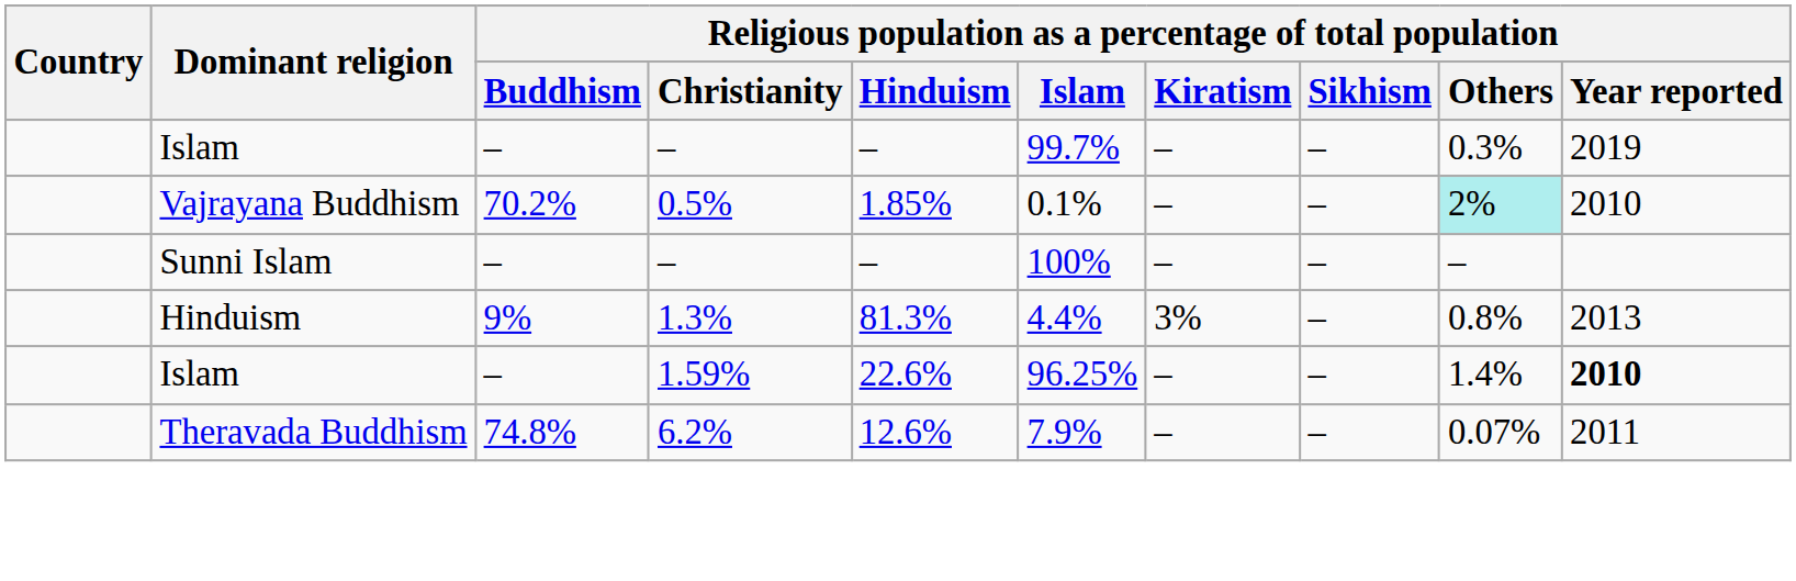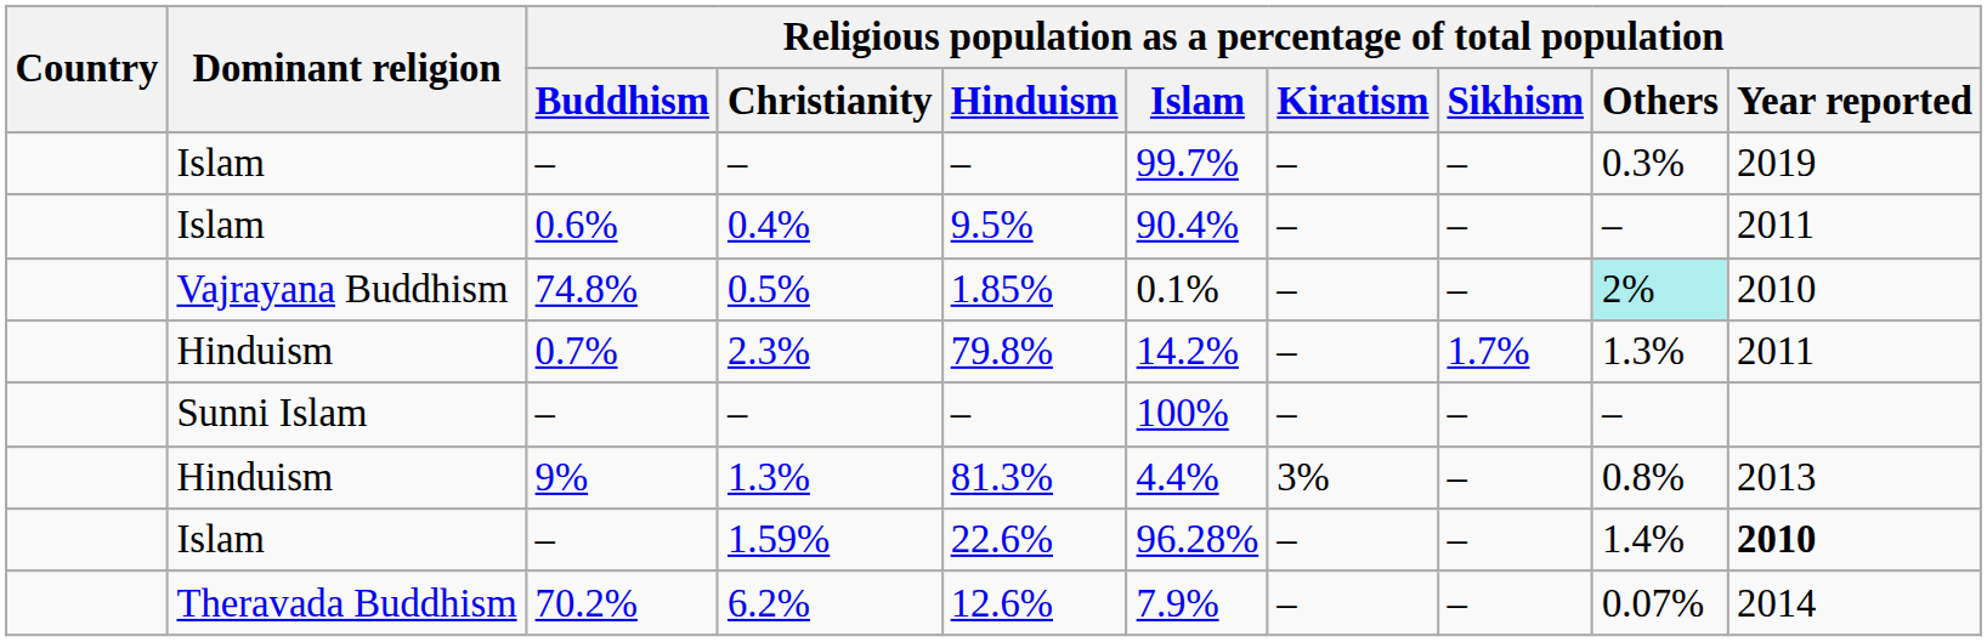 <table class="wikitable sortable">
 <tr>
 <th rowspan="2">Country</th>
 <th rowspan="2">Dominant religion</th>
 <th colspan="8">Religious population as a percentage of total population</th>
 </tr>
 <tr>
 <th><a href='#'>Buddhism</a></th>
 <th>Christianity</th>
 <th><a href='#'>Hinduism</a></th>
 <th><a href='#'>Islam</a></th>
 <th><a href='#'>Kiratism</a></th>
 <th><a href='#'>Sikhism</a></th>
 <th>Others</th>
 <th>Year reported</th>
 </tr>
 <tr>
 <td></td>
 <td>Islam</td>
 <td>–</td>
 <td>–</td>
 <td>–</td>
 <td><a href='#'>99.7%</a></td>
 <td>–</td>
 <td>–</td>
 <td>0.3%</td>
 <td>2019</td>
 </tr>
 <tr>
 <td></td>
+<td>Islam</td>
+<td><a href='#'>0.6%</a></td>
+<td><a href='#'>0.4%</a></td>
+<td><a href='#'>9.5%</a></td>
+<td><a href='#'>90.4%</a></td>
+<td>–</td>
+<td>–</td>
+<td>–</td>
+<td>2011</td>
+</tr>
+<tr>
+<td></td>
 <td><a href='#'>Vajrayana</a> Buddhism</td>
-<td><a href='#'>70.2%</a></td>
+<td><a href='#'>74.8%</a></td>
 <td><a href='#'>0.5%</a></td>
 <td><a href='#'>1.85%</a></td>
 <td>0.1%</td>
 <td>–</td>
 <td>–</td>
 <td style="background: paleturquoise;">2%</td>
 <td>2010</td>
+</tr>
+<tr>
+<td></td>
+<td>Hinduism</td>
+<td><a href='#'>0.7%</a></td>
+<td><a href='#'>2.3%</a></td>
+<td><a href='#'>79.8%</a></td>
+<td><a href='#'>14.2%</a></td>
+<td>–</td>
+<td><a href='#'>1.7%</a></td>
+<td>1.3%</td>
+<td>2011</td>
 </tr>
 <tr>
 <td></td>
 <td>Sunni Islam</td>
 <td>–</td>
 <td>–</td>
 <td>–</td>
 <td><a href='#'>100%</a></td>
 <td>–</td>
 <td>–</td>
 <td>–</td>
 <td></td>
 </tr>
 <tr>
 <td></td>
 <td>Hinduism</td>
 <td><a href='#'>9%</a></td>
 <td><a href='#'>1.3%</a></td>
 <td><a href='#'>81.3%</a></td>
 <td><a href='#'>4.4%</a></td>
 <td>3%</td>
 <td>–</td>
 <td>0.8%</td>
 <td>2013</td>
 </tr>
 <tr>
 <td></td>
 <td>Islam</td>
 <td>–</td>
 <td><a href='#'>1.59%</a></td>
 <td><a href='#'>22.6%</a></td>
-<td><a href='#'>96.25%</a></td>
+<td><a href='#'>96.28%</a></td>
 <td>–</td>
 <td>–</td>
 <td>1.4%</td>
 <td><strong>2010</strong></td>
 </tr>
 <tr>
 <td></td>
 <td><a href='#'>Theravada Buddhism</a></td>
-<td><a href='#'>74.8%</a></td>
+<td><a href='#'>70.2%</a></td>
 <td><a href='#'>6.2%</a></td>
 <td><a href='#'>12.6%</a></td>
 <td><a href='#'>7.9%</a></td>
 <td>–</td>
 <td>–</td>
 <td>0.07%</td>
-<td>2011</td>
+<td>2014</td>
 </tr>
 </table>
